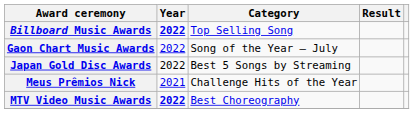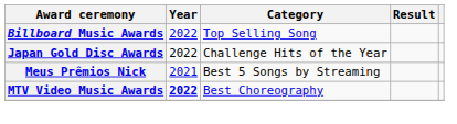 <table class="wikitable sortable plainrowheaders">
 <tr>
 <th scope="col">Award ceremony</th>
 <th scope="col">Year</th>
 <th scope="col">Category</th>
 <th scope="col">Result</th>
 <th class="unsortable"></th>
 </tr>
 <tr>
 <th scope="row"><a href='#'><em>Billboard</em> Music Awards</a></th>
-<td style="text-align:center"><strong><a href='#'>2022</a></strong></td>
+<td style="text-align:center"><a href='#'>2022</a></td>
 <td><a href='#'>Top Selling Song</a></td>
-<td></td>
-<td style="text-align:center"></td>
-</tr>
-<tr>
-<th scope="row"><a href='#'>Gaon Chart Music Awards</a></th>
-<td style="text-align:center"><a href='#'>2022</a></td>
-<td>Song of the Year – July</td>
 <td></td>
 <td style="text-align:center"></td>
 </tr>
 <tr>
 <th scope="row"><a href='#'>Japan Gold Disc Awards</a></th>
 <td style="text-align:center">2022</td>
-<td>Best 5 Songs by Streaming</td>
+<td>Challenge Hits of the Year</td>
 <td></td>
 <td style="text-align:center"></td>
 </tr>
 <tr>
 <th scope="row"><a href='#'>Meus Prêmios Nick</a></th>
 <td style="text-align:center"><a href='#'>2021</a></td>
-<td>Challenge Hits of the Year</td>
+<td>Best 5 Songs by Streaming</td>
 <td></td>
 <td style="text-align:center"></td>
 </tr>
 <tr>
 <th scope="row"><a href='#'>MTV Video Music Awards</a></th>
 <td style="text-align:center"><strong><a href='#'>2022</a></strong></td>
 <td><a href='#'>Best Choreography</a></td>
 <td></td>
 <td style="text-align:center"></td>
 </tr>
 <tr>
 </tr>
 </table>
